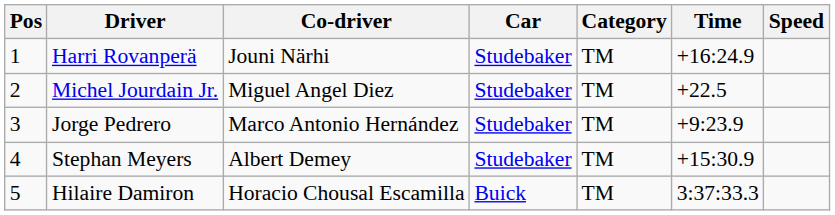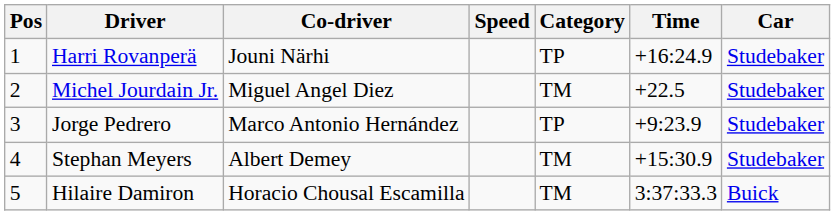 <table class="wikitable">
 <tr>
 <th>Pos</th>
 <th>Driver</th>
 <th>Co-driver</th>
-<th>Car</th>
+<th>Speed</th>
 <th>Category</th>
 <th>Time</th>
-<th>Speed</th>
+<th>Car</th>
 </tr>
 <tr>
 <td>1</td>
 <td> <a href='#'>Harri Rovanperä</a></td>
 <td> Jouni Närhi</td>
+<td></td>
+<td>TP</td>
+<td>+16:24.9</td>
 <td><a href='#'>Studebaker</a></td>
-<td>TM</td>
-<td>+16:24.9</td>
-<td></td>
 </tr>
 <tr>
 <td>2</td>
 <td> <a href='#'>Michel Jourdain Jr.</a></td>
 <td> Miguel Angel Diez</td>
-<td><a href='#'>Studebaker</a></td>
+<td></td>
 <td>TM</td>
 <td>+22.5</td>
-<td></td>
+<td><a href='#'>Studebaker</a></td>
 </tr>
 <tr>
 <td>3</td>
 <td> Jorge Pedrero</td>
 <td> Marco Antonio Hernández</td>
+<td></td>
+<td>TP</td>
+<td>+9:23.9</td>
 <td><a href='#'>Studebaker</a></td>
-<td>TM</td>
-<td>+9:23.9</td>
-<td></td>
 </tr>
 <tr>
 <td>4</td>
 <td> Stephan Meyers</td>
 <td> Albert Demey</td>
-<td><a href='#'>Studebaker</a></td>
+<td></td>
 <td>TM</td>
 <td>+15:30.9</td>
-<td></td>
+<td><a href='#'>Studebaker</a></td>
 </tr>
 <tr>
 <td>5</td>
 <td> Hilaire Damiron</td>
 <td> Horacio Chousal Escamilla</td>
-<td><a href='#'>Buick</a></td>
+<td></td>
 <td>TM</td>
 <td>3:37:33.3</td>
-<td></td>
+<td><a href='#'>Buick</a></td>
 </tr>
 </table>
